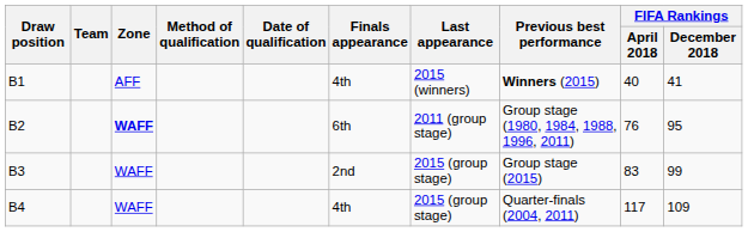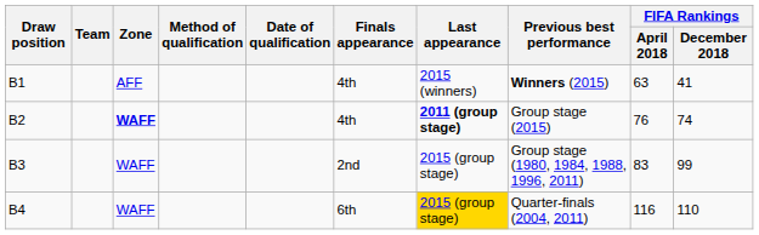 <table class="wikitable sortable">
 <tr>
 <th rowspan=2>Draw position</th>
 <th rowspan=2>Team</th>
 <th rowspan=2>Zone</th>
 <th rowspan=2>Method of<br>qualification</th>
 <th rowspan=2>Date of<br>qualification</th>
 <th rowspan=2 data-sort-type="number">Finals<br>appearance</th>
 <th rowspan=2>Last<br>appearance</th>
 <th rowspan=2>Previous best<br>performance</th>
 <th colspan=2><a href='#'>FIFA Rankings</a></th>
 </tr>
 <tr>
 <th>April 2018</th>
 <th>December 2018</th>
 </tr>
 <tr>
 <td>B1</td>
 <td style=white-space:nowrap></td>
 <td><a href='#'>AFF</a></td>
 <td></td>
 <td></td>
 <td>4th</td>
 <td><a href='#'>2015</a> (winners)</td>
 <td><strong>Winners</strong> (<a href='#'>2015</a>)</td>
-<td>40</td>
+<td>63</td>
 <td>41</td>
 </tr>
 <tr>
 <td>B2</td>
 <td style=white-space:nowrap></td>
 <td><strong><a href='#'>WAFF</a></strong></td>
 <td></td>
 <td></td>
-<td>6th</td>
-<td><a href='#'>2011</a> (group stage)</td>
-<td>Group stage (<a href='#'>1980</a>, <a href='#'>1984</a>, <a href='#'>1988</a>, <a href='#'>1996</a>, <a href='#'>2011</a>)</td>
+<td>4th</td>
+<td><strong><a href='#'>2011</a> (group stage)</strong></td>
+<td>Group stage (<a href='#'>2015</a>)</td>
 <td>76</td>
-<td>95</td>
+<td>74</td>
 </tr>
 <tr>
 <td>B3</td>
 <td style=white-space:nowrap></td>
 <td><a href='#'>WAFF</a></td>
 <td></td>
 <td></td>
 <td>2nd</td>
 <td><a href='#'>2015</a> (group stage)</td>
-<td>Group stage (<a href='#'>2015</a>)</td>
+<td>Group stage (<a href='#'>1980</a>, <a href='#'>1984</a>, <a href='#'>1988</a>, <a href='#'>1996</a>, <a href='#'>2011</a>)</td>
 <td>83</td>
 <td>99</td>
 </tr>
 <tr>
 <td>B4</td>
 <td style=white-space:nowrap></td>
 <td><a href='#'>WAFF</a></td>
 <td></td>
 <td></td>
-<td>4th</td>
-<td><a href='#'>2015</a> (group stage)</td>
+<td>6th</td>
+<td style="background: gold;"><a href='#'>2015</a> (group stage)</td>
 <td>Quarter-finals (<a href='#'>2004</a>, <a href='#'>2011</a>)</td>
-<td>117</td>
-<td>109</td>
+<td>116</td>
+<td>110</td>
 </tr>
 </table>
